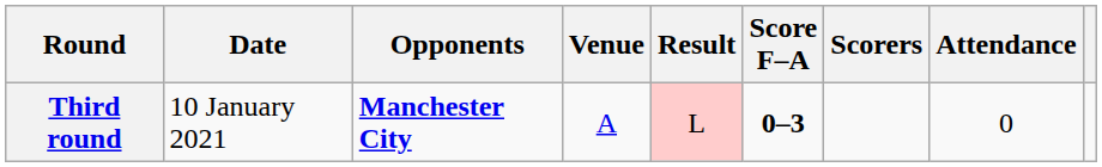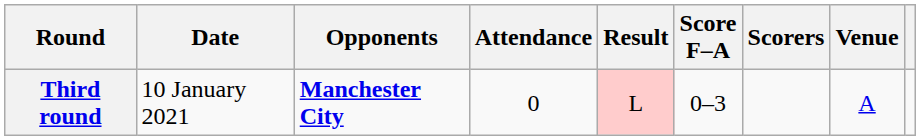 <table class="wikitable plainrowheaders" style=text-align:center>
 <tr>
 <th scope=col>Round</th>
 <th scope=col>Date</th>
 <th scope=col>Opponents</th>
-<th scope=col>Venue</th>
+<th scope=col>Attendance</th>
 <th scope=col>Result</th>
 <th scope=col>Score<br>F–A</th>
 <th scope=col>Scorers</th>
-<th scope=col>Attendance</th>
+<th scope=col>Venue</th>
 <th scope=col></th>
 </tr>
 <tr>
 <th scope=row><a href='#'>Third round</a></th>
 <td style=text-align:left>10 January 2021</td>
 <td style=text-align:left><strong><a href='#'>Manchester City</a></strong></td>
+<td>0</td>
+<td style=background:#fcc>L</td>
+<td>0–3</td>
+<td></td>
 <td><a href='#'>A</a></td>
-<td style=background:#fcc>L</td>
-<td><strong>0–3</strong></td>
-<td></td>
-<td>0</td>
 <td></td>
 </tr>
 </table>
